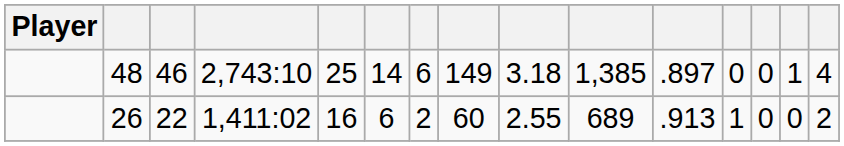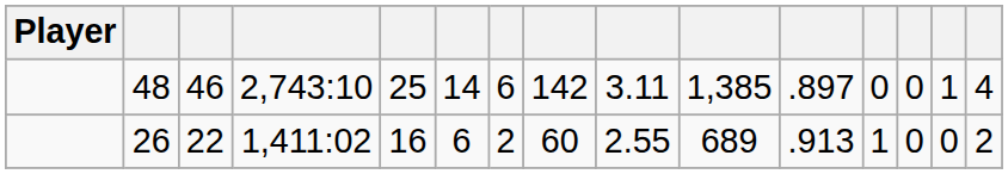 <table class="wikitable sortable" style="text-align:center;">
 <tr>
 <th>Player</th>
 <th></th>
 <th></th>
 <th></th>
 <th></th>
 <th></th>
 <th></th>
 <th></th>
 <th></th>
 <th></th>
 <th></th>
 <th></th>
 <th></th>
 <th></th>
 <th></th>
 </tr>
 <tr>
 <td></td>
 <td>48</td>
 <td>46</td>
 <td>2,743:10</td>
 <td>25</td>
 <td>14</td>
 <td>6</td>
-<td>149</td>
-<td>3.18</td>
+<td>142</td>
+<td>3.11</td>
 <td>1,385</td>
 <td>.897</td>
 <td>0</td>
 <td>0</td>
 <td>1</td>
 <td>4</td>
 </tr>
 <tr>
 <td></td>
 <td>26</td>
 <td>22</td>
 <td>1,411:02</td>
 <td>16</td>
 <td>6</td>
 <td>2</td>
 <td>60</td>
 <td>2.55</td>
 <td>689</td>
 <td>.913</td>
 <td>1</td>
 <td>0</td>
 <td>0</td>
 <td>2</td>
 </tr>
 </table>
